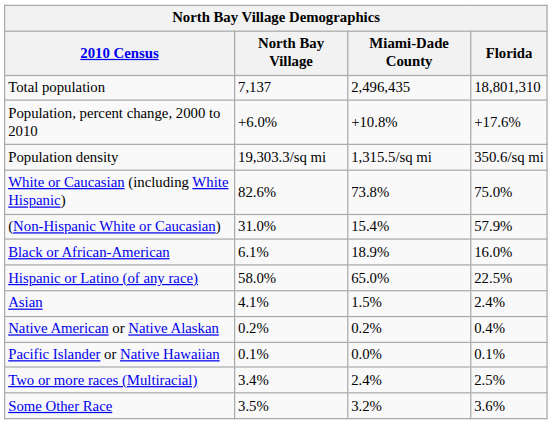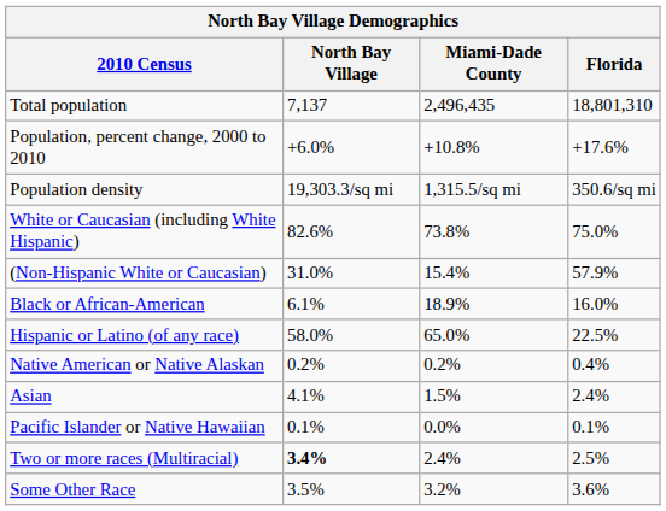 <table class="wikitable" style="float: left; margin-right: 2em; width: 35%; font-size: 75%;">
 <tr>
 <th colspan=4>North Bay Village Demographics</th>
 </tr>
 <tr>
 <th><a href='#'>2010 Census</a></th>
 <th>North Bay Village</th>
 <th>Miami-Dade County</th>
 <th>Florida</th>
 </tr>
 <tr>
 <td>Total population</td>
 <td>7,137</td>
 <td>2,496,435</td>
 <td>18,801,310</td>
 </tr>
 <tr>
 <td>Population, percent change, 2000 to 2010</td>
 <td>+6.0%</td>
 <td>+10.8%</td>
 <td>+17.6%</td>
 </tr>
 <tr>
 <td>Population density</td>
 <td>19,303.3/sq mi</td>
 <td>1,315.5/sq mi</td>
 <td>350.6/sq mi</td>
 </tr>
 <tr>
 <td><a href='#'>White or Caucasian</a> (including <a href='#'>White Hispanic</a>)</td>
 <td>82.6%</td>
 <td>73.8%</td>
 <td>75.0%</td>
 </tr>
 <tr>
 <td>(<a href='#'>Non-Hispanic White or Caucasian</a>)</td>
 <td>31.0%</td>
 <td>15.4%</td>
 <td>57.9%</td>
 </tr>
 <tr>
 <td><a href='#'>Black or African-American</a></td>
 <td>6.1%</td>
 <td>18.9%</td>
 <td>16.0%</td>
 </tr>
 <tr>
 <td><a href='#'>Hispanic or Latino (of any race)</a></td>
 <td>58.0%</td>
 <td>65.0%</td>
 <td>22.5%</td>
 </tr>
 <tr>
+<td><a href='#'>Native American</a> or <a href='#'>Native Alaskan</a></td>
+<td>0.2%</td>
+<td>0.2%</td>
+<td>0.4%</td>
+</tr>
+<tr>
 <td><a href='#'>Asian</a></td>
 <td>4.1%</td>
 <td>1.5%</td>
 <td>2.4%</td>
-</tr>
-<tr>
-<td><a href='#'>Native American</a> or <a href='#'>Native Alaskan</a></td>
-<td>0.2%</td>
-<td>0.2%</td>
-<td>0.4%</td>
 </tr>
 <tr>
 <td><a href='#'>Pacific Islander</a> or <a href='#'>Native Hawaiian</a></td>
 <td>0.1%</td>
 <td>0.0%</td>
 <td>0.1%</td>
 </tr>
 <tr>
 <td><a href='#'>Two or more races (Multiracial)</a></td>
-<td>3.4%</td>
+<td><strong>3.4%</strong></td>
 <td>2.4%</td>
 <td>2.5%</td>
 </tr>
 <tr>
 <td><a href='#'>Some Other Race</a></td>
 <td>3.5%</td>
 <td>3.2%</td>
 <td>3.6%</td>
 </tr>
 </table>
